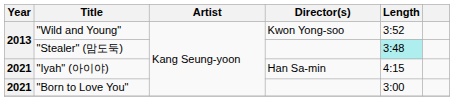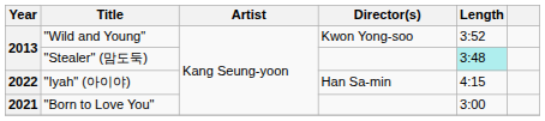 <table class="wikitable sortable plainrowheaders">
 <tr>
 <th>Year</th>
 <th style="width:10em;">Title</th>
 <th style="width:10em;">Artist</th>
 <th style="width:10em;">Director(s)</th>
 <th>Length</th>
 <th style="width:2em;" class="unsortable"></th>
 </tr>
 <tr>
 <th scope="row" rowspan="2">2013</th>
 <td>"Wild and Young"</td>
 <td rowspan="4">Kang Seung-yoon</td>
 <td>Kwon Yong-soo</td>
 <td>3:52</td>
 <td style="text-align:center"></td>
 </tr>
 <tr>
 <td>"Stealer" (맘도둑)</td>
 <td></td>
 <td style="background: paleturquoise;">3:48</td>
 <td style="text-align:center"></td>
 </tr>
 <tr>
-<th scope="row">2021</th>
+<th scope="row">2022</th>
 <td>"Iyah" (아이야)</td>
 <td>Han Sa-min</td>
 <td>4:15</td>
 <td style="text-align:center"></td>
 </tr>
 <tr>
 <th scope="row">2021</th>
 <td>"Born to Love You"</td>
 <td></td>
 <td>3:00</td>
 <td></td>
 </tr>
 <tr>
 </tr>
 </table>
